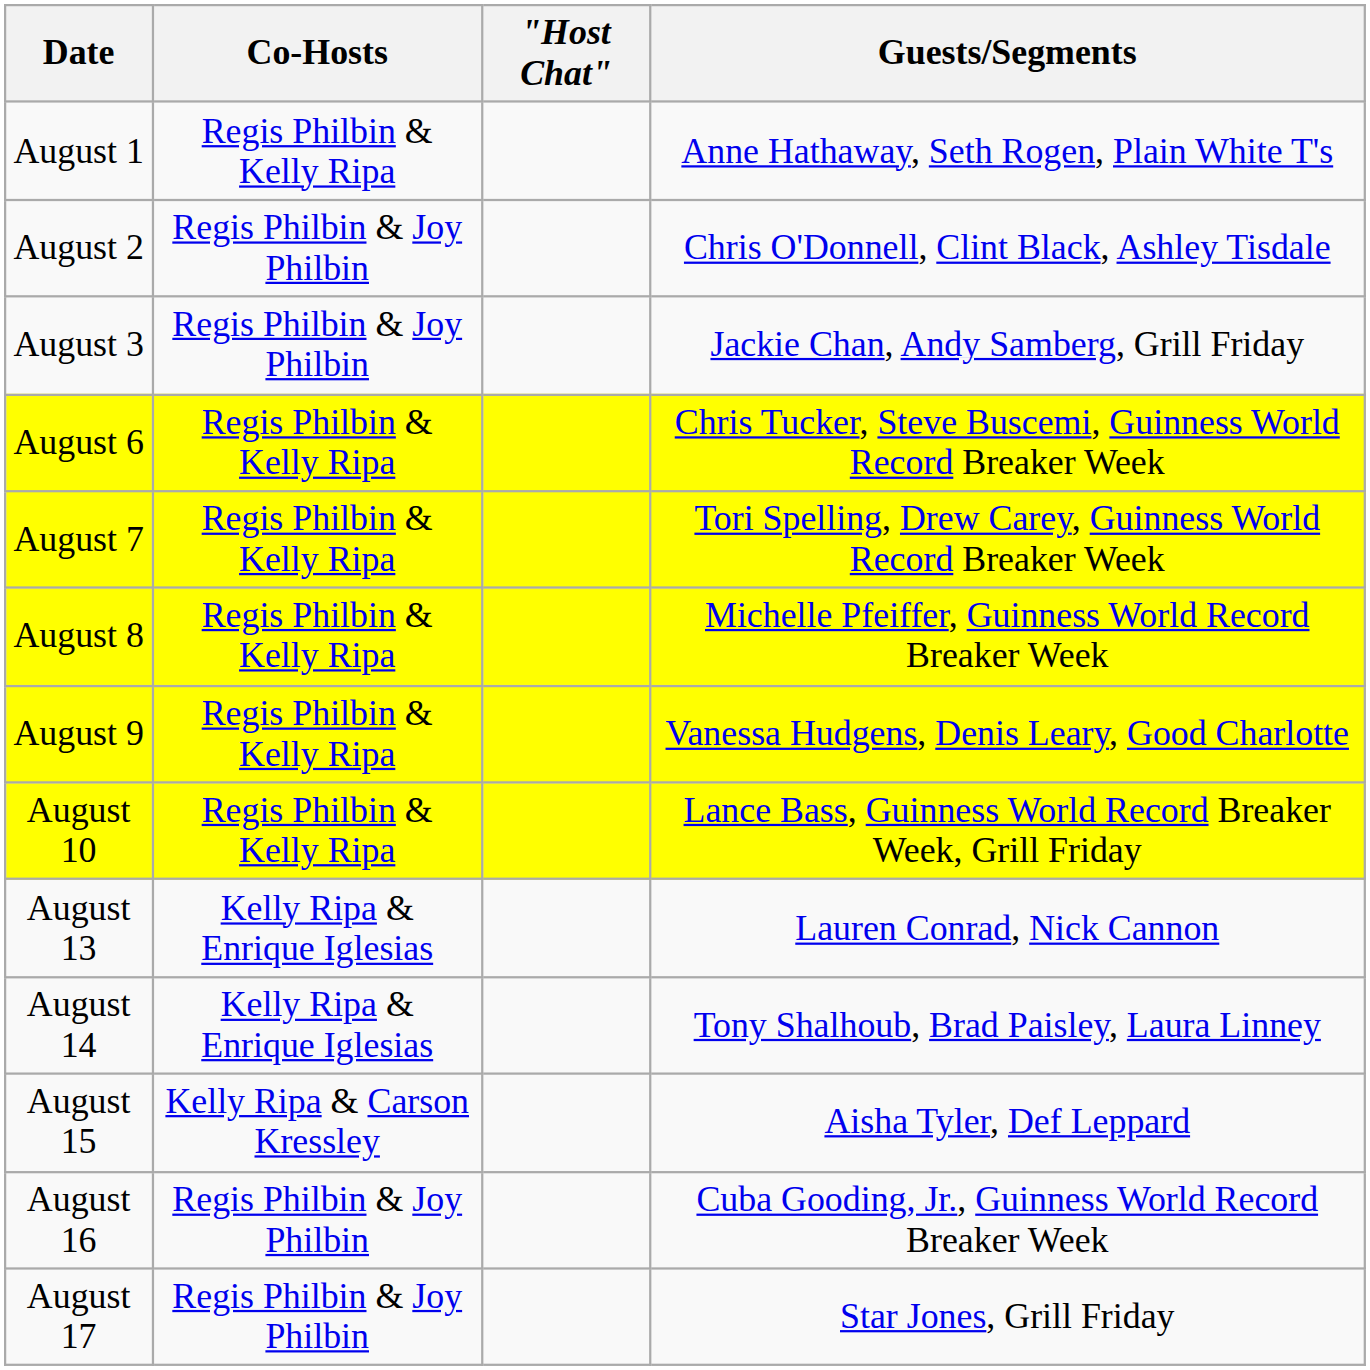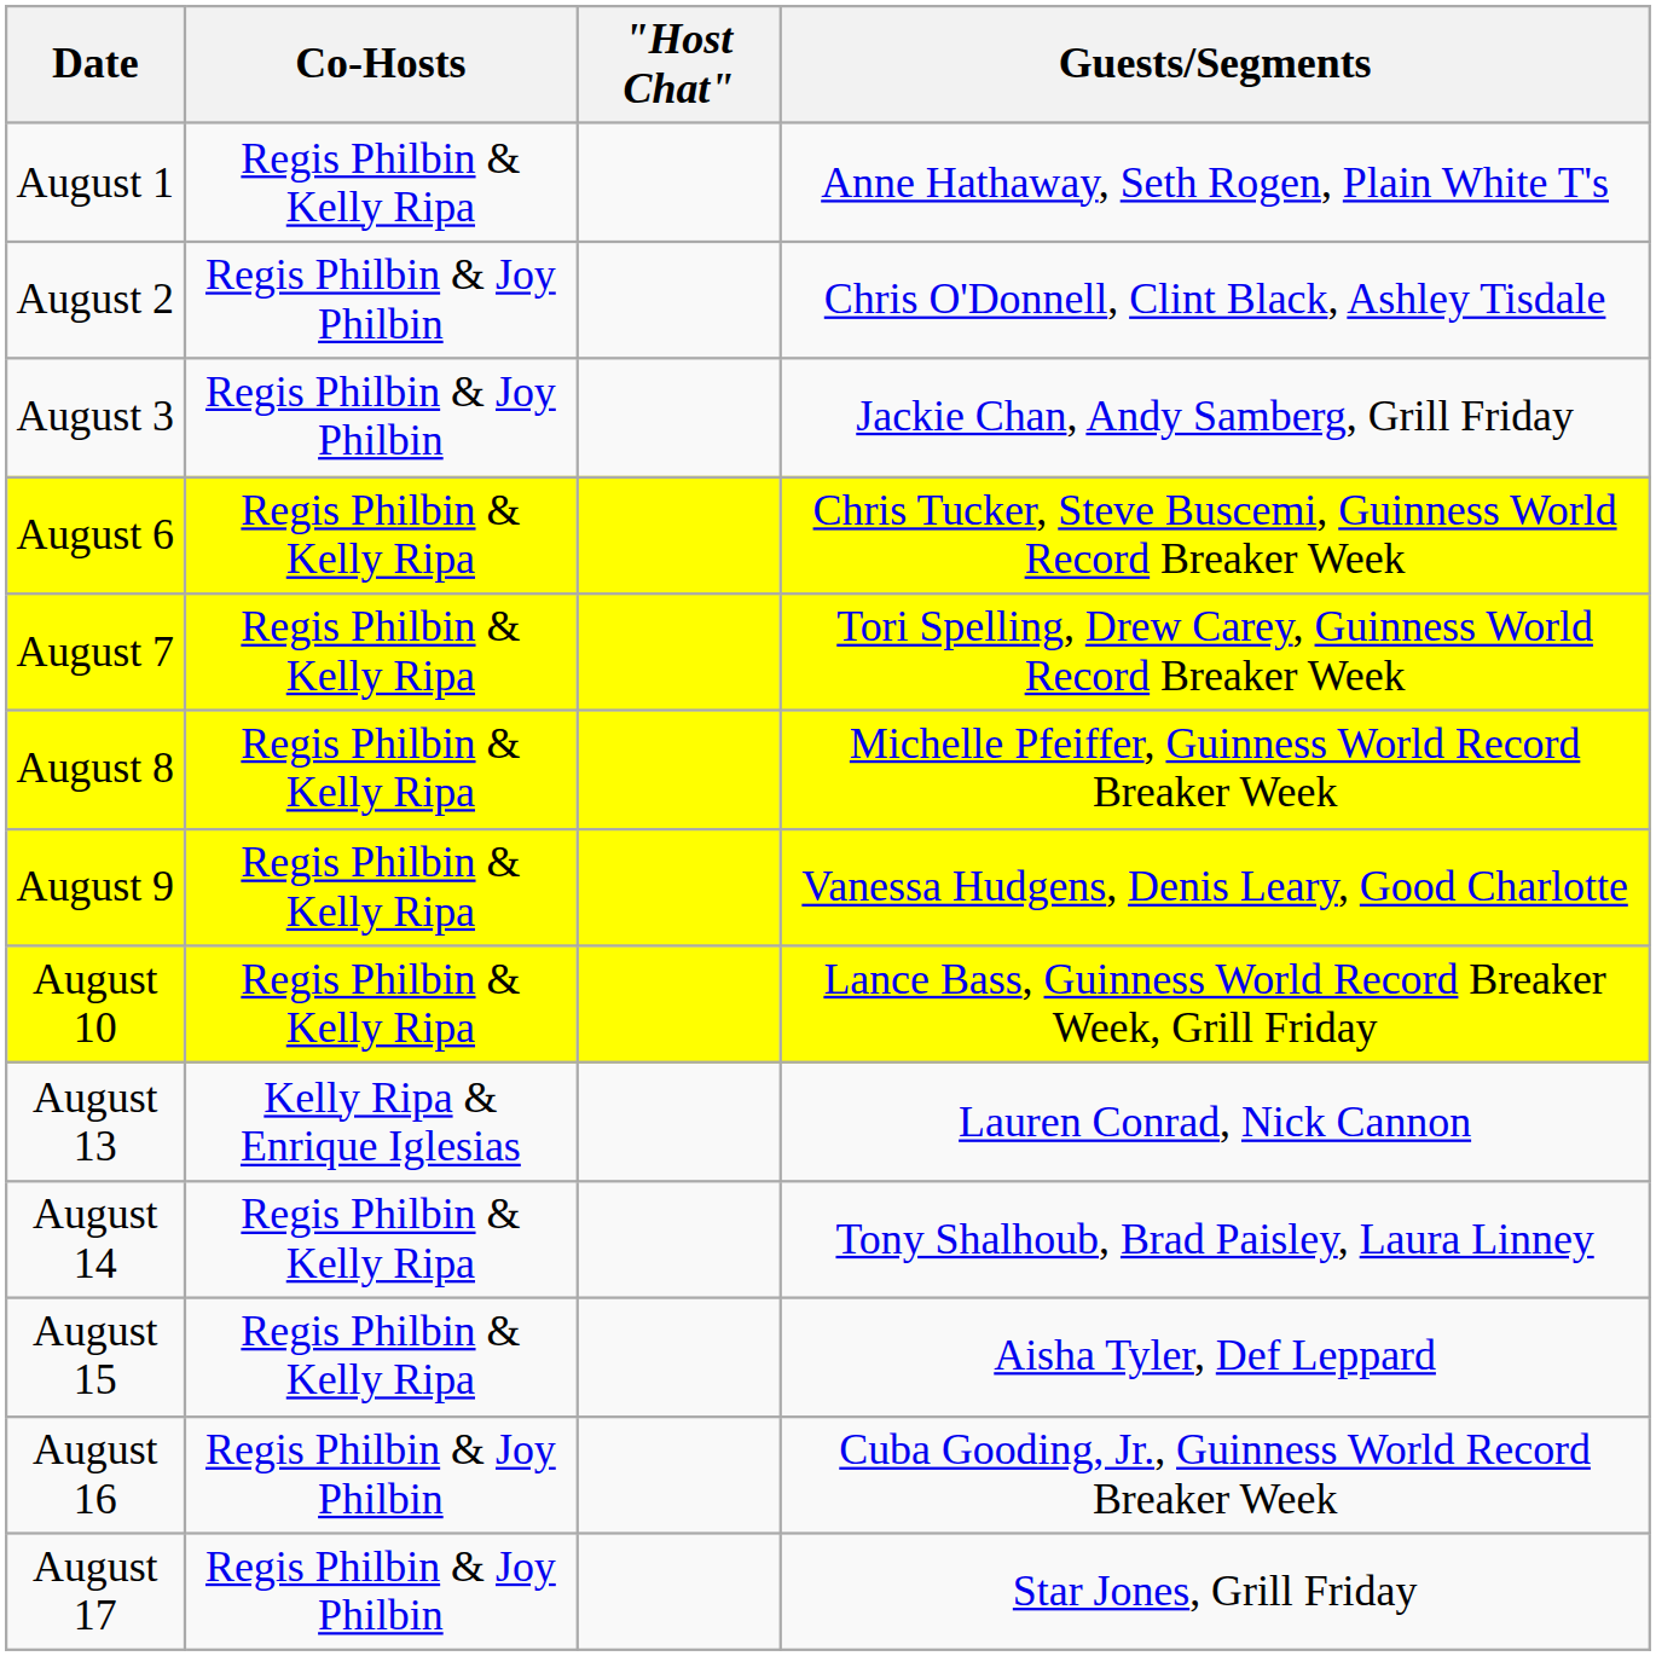 <table class="wikitable sortable" border="1" style="text-align:center">
 <tr>
 <th>Date</th>
 <th>Co-Hosts</th>
 <th><em>"Host Chat"</em></th>
 <th>Guests/Segments</th>
 </tr>
 <tr>
 <td>August 1</td>
 <td><a href='#'>Regis Philbin</a> & <a href='#'>Kelly Ripa</a></td>
 <td></td>
 <td><a href='#'>Anne Hathaway</a>, <a href='#'>Seth Rogen</a>, <a href='#'>Plain White T's</a></td>
 </tr>
 <tr>
 <td>August 2</td>
 <td><a href='#'>Regis Philbin</a> & <a href='#'>Joy Philbin</a></td>
 <td></td>
 <td><a href='#'>Chris O'Donnell</a>, <a href='#'>Clint Black</a>, <a href='#'>Ashley Tisdale</a></td>
 </tr>
 <tr>
 <td>August 3</td>
 <td><a href='#'>Regis Philbin</a> & <a href='#'>Joy Philbin</a></td>
 <td></td>
 <td><a href='#'>Jackie Chan</a>, <a href='#'>Andy Samberg</a>, Grill Friday</td>
 </tr>
 <tr bgcolor=yellow>
 <td>August 6</td>
 <td><a href='#'>Regis Philbin</a> & <a href='#'>Kelly Ripa</a></td>
 <td></td>
 <td><a href='#'>Chris Tucker</a>, <a href='#'>Steve Buscemi</a>, <a href='#'>Guinness World Record</a> Breaker Week</td>
 </tr>
 <tr bgcolor=yellow>
 <td>August 7</td>
 <td><a href='#'>Regis Philbin</a> & <a href='#'>Kelly Ripa</a></td>
 <td></td>
 <td><a href='#'>Tori Spelling</a>, <a href='#'>Drew Carey</a>, <a href='#'>Guinness World Record</a> Breaker Week</td>
 </tr>
 <tr bgcolor=yellow>
 <td>August 8</td>
 <td><a href='#'>Regis Philbin</a> & <a href='#'>Kelly Ripa</a></td>
 <td></td>
 <td><a href='#'>Michelle Pfeiffer</a>, <a href='#'>Guinness World Record</a> Breaker Week</td>
 </tr>
 <tr bgcolor=yellow>
 <td>August 9</td>
 <td><a href='#'>Regis Philbin</a> & <a href='#'>Kelly Ripa</a></td>
 <td></td>
 <td><a href='#'>Vanessa Hudgens</a>, <a href='#'>Denis Leary</a>, <a href='#'>Good Charlotte</a></td>
 </tr>
 <tr bgcolor=yellow>
 <td>August 10</td>
 <td><a href='#'>Regis Philbin</a> & <a href='#'>Kelly Ripa</a></td>
 <td></td>
 <td><a href='#'>Lance Bass</a>, <a href='#'>Guinness World Record</a> Breaker Week, Grill Friday</td>
 </tr>
 <tr>
 <td>August 13</td>
 <td><a href='#'>Kelly Ripa</a> & <a href='#'>Enrique Iglesias</a></td>
 <td></td>
 <td><a href='#'>Lauren Conrad</a>, <a href='#'>Nick Cannon</a></td>
 </tr>
 <tr>
 <td>August 14</td>
-<td><a href='#'>Kelly Ripa</a> & <a href='#'>Enrique Iglesias</a></td>
+<td><a href='#'>Regis Philbin</a> & <a href='#'>Kelly Ripa</a></td>
 <td></td>
 <td><a href='#'>Tony Shalhoub</a>, <a href='#'>Brad Paisley</a>, <a href='#'>Laura Linney</a></td>
 </tr>
 <tr>
 <td>August 15</td>
-<td><a href='#'>Kelly Ripa</a> & <a href='#'>Carson Kressley</a></td>
+<td><a href='#'>Regis Philbin</a> & <a href='#'>Kelly Ripa</a></td>
 <td></td>
 <td><a href='#'>Aisha Tyler</a>, <a href='#'>Def Leppard</a></td>
 </tr>
 <tr>
 <td>August 16</td>
 <td><a href='#'>Regis Philbin</a> & <a href='#'>Joy Philbin</a></td>
 <td></td>
 <td><a href='#'>Cuba Gooding, Jr.</a>, <a href='#'>Guinness World Record</a> Breaker Week</td>
 </tr>
 <tr>
 <td>August 17</td>
 <td><a href='#'>Regis Philbin</a> & <a href='#'>Joy Philbin</a></td>
 <td></td>
 <td><a href='#'>Star Jones</a>, Grill Friday</td>
 </tr>
 </table>
